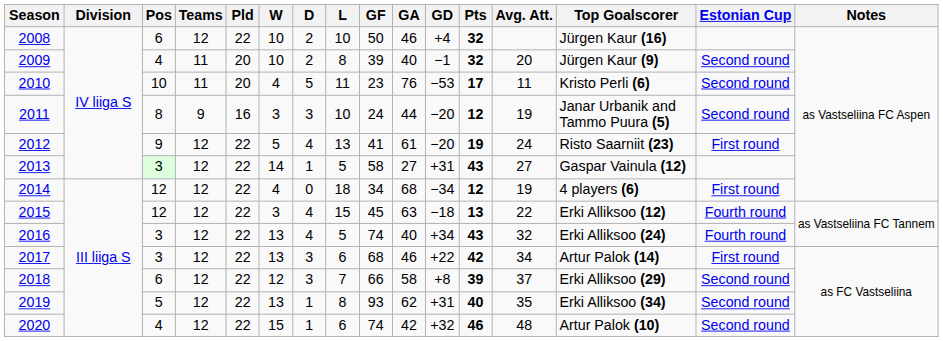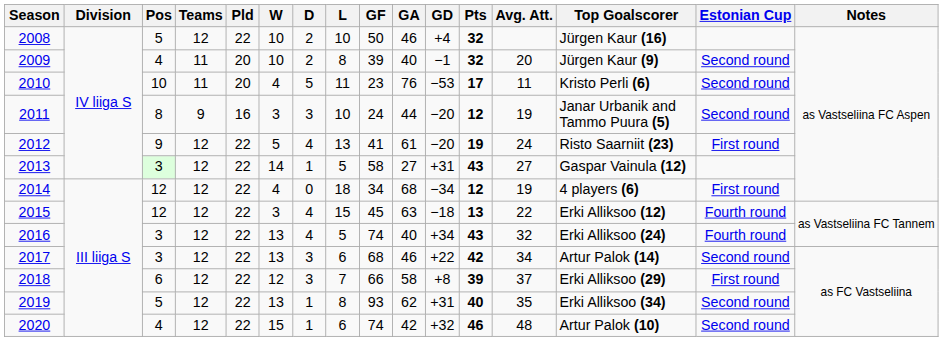 <table class="wikitable">
 <tr>
 <th width=60px>Season</th>
 <th width=80px>Division</th>
 <th width=30px>Pos</th>
 <th width=30px>Teams</th>
 <th width=30px>Pld</th>
 <th width=30px>W</th>
 <th width=30px>D</th>
 <th width=30px>L</th>
 <th width=30px>GF</th>
 <th width=30px>GA</th>
 <th width=30px>GD</th>
 <th width=30px>Pts</th>
 <th>Avg. Att.</th>
 <th width=150px>Top Goalscorer</th>
 <th><a href='#'>Estonian Cup</a></th>
 <th>Notes</th>
 </tr>
 <tr align=center>
 <td><a href='#'>2008</a></td>
 <td rowspan=6><a href='#'>IV liiga S</a></td>
-<td>6</td>
+<td>5</td>
 <td>12</td>
 <td>22</td>
 <td>10</td>
 <td>2</td>
 <td>10</td>
 <td>50</td>
 <td>46</td>
 <td>+4</td>
 <td><strong>32</strong></td>
 <td></td>
 <td align=left>Jürgen Kaur <strong>(16)</strong></td>
 <td></td>
 <td rowspan=7><small>as Vastseliina FC Aspen</small></td>
 </tr>
 <tr align=center>
 <td><a href='#'>2009</a></td>
 <td>4</td>
 <td>11</td>
 <td>20</td>
 <td>10</td>
 <td>2</td>
 <td>8</td>
 <td>39</td>
 <td>40</td>
 <td>−1</td>
 <td><strong>32</strong></td>
 <td>20</td>
 <td align=left>Jürgen Kaur <strong>(9)</strong></td>
 <td><a href='#'>Second round</a></td>
 </tr>
 <tr align=center>
 <td><a href='#'>2010</a></td>
 <td>10</td>
 <td>11</td>
 <td>20</td>
 <td>4</td>
 <td>5</td>
 <td>11</td>
 <td>23</td>
 <td>76</td>
 <td>−53</td>
 <td><strong>17</strong></td>
 <td>11</td>
 <td align=left>Kristo Perli <strong>(6)</strong></td>
 <td><a href='#'>Second round</a></td>
 </tr>
 <tr align=center>
 <td><a href='#'>2011</a></td>
 <td>8</td>
 <td>9</td>
 <td>16</td>
 <td>3</td>
 <td>3</td>
 <td>10</td>
 <td>24</td>
 <td>44</td>
 <td>−20</td>
 <td><strong>12</strong></td>
 <td>19</td>
 <td align=left>Janar Urbanik and Tammo Puura <strong>(5)</strong></td>
 <td><a href='#'>Second round</a></td>
 </tr>
 <tr align=center>
 <td><a href='#'>2012</a></td>
 <td>9</td>
 <td>12</td>
 <td>22</td>
 <td>5</td>
 <td>4</td>
 <td>13</td>
 <td>41</td>
 <td>61</td>
 <td>−20</td>
 <td><strong>19</strong></td>
 <td>24</td>
 <td align=left>Risto Saarniit <strong>(23)</strong></td>
 <td><a href='#'>First round</a></td>
 </tr>
 <tr align=center>
 <td><a href='#'>2013</a></td>
 <td bgcolor="#DDFFDD">3</td>
 <td>12</td>
 <td>22</td>
 <td>14</td>
 <td>1</td>
 <td>5</td>
 <td>58</td>
 <td>27</td>
 <td>+31</td>
 <td><strong>43</strong></td>
 <td>27</td>
 <td align=left>Gaspar Vainula <strong>(12)</strong></td>
 <td></td>
 </tr>
 <tr align=center>
 <td><a href='#'>2014</a></td>
 <td rowspan=9><a href='#'>III liiga S</a></td>
 <td>12</td>
 <td>12</td>
 <td>22</td>
 <td>4</td>
 <td>0</td>
 <td>18</td>
 <td>34</td>
 <td>68</td>
 <td>−34</td>
 <td><strong>12</strong></td>
 <td>19</td>
 <td align=left>4 players <strong>(6)</strong></td>
 <td><a href='#'>First round</a></td>
 </tr>
 <tr align=center>
 <td><a href='#'>2015</a></td>
 <td>12</td>
 <td>12</td>
 <td>22</td>
 <td>3</td>
 <td>4</td>
 <td>15</td>
 <td>45</td>
 <td>63</td>
 <td>−18</td>
 <td><strong>13</strong></td>
 <td>22</td>
 <td align=left>Erki Alliksoo <strong>(12)</strong></td>
 <td><a href='#'>Fourth round</a></td>
 <td rowspan=2><small>as Vastseliina FC Tannem</small></td>
 </tr>
 <tr align=center>
 <td><a href='#'>2016</a></td>
 <td>3</td>
 <td>12</td>
 <td>22</td>
 <td>13</td>
 <td>4</td>
 <td>5</td>
 <td>74</td>
 <td>40</td>
 <td>+34</td>
 <td><strong>43</strong></td>
 <td>32</td>
 <td align=left>Erki Alliksoo <strong>(24)</strong></td>
 <td><a href='#'>Fourth round</a></td>
 </tr>
 <tr align=center>
 <td><a href='#'>2017</a></td>
 <td>3</td>
 <td>12</td>
 <td>22</td>
 <td>13</td>
 <td>3</td>
 <td>6</td>
 <td>68</td>
 <td>46</td>
 <td>+22</td>
 <td><strong>42</strong></td>
 <td>34</td>
 <td align=left>Artur Palok <strong>(14)</strong></td>
-<td><a href='#'>First round</a></td>
+<td><a href='#'>Second round</a></td>
 <td rowspan=7><small>as FC Vastseliina</small></td>
 </tr>
 <tr align=center>
 <td><a href='#'>2018</a></td>
 <td>6</td>
 <td>12</td>
 <td>22</td>
 <td>12</td>
 <td>3</td>
 <td>7</td>
 <td>66</td>
 <td>58</td>
 <td>+8</td>
 <td><strong>39</strong></td>
 <td>37</td>
 <td align=left>Erki Alliksoo <strong>(29)</strong></td>
-<td><a href='#'>Second round</a></td>
+<td><a href='#'>First round</a></td>
 </tr>
 <tr align=center>
 <td><a href='#'>2019</a></td>
 <td>5</td>
 <td>12</td>
 <td>22</td>
 <td>13</td>
 <td>1</td>
 <td>8</td>
 <td>93</td>
 <td>62</td>
 <td>+31</td>
 <td><strong>40</strong></td>
 <td>35</td>
 <td align=left>Erki Alliksoo <strong>(34)</strong></td>
 <td><a href='#'>Second round</a></td>
 </tr>
 <tr align=center>
 <td><a href='#'>2020</a></td>
 <td>4</td>
 <td>12</td>
 <td>22</td>
 <td>15</td>
 <td>1</td>
 <td>6</td>
 <td>74</td>
 <td>42</td>
 <td>+32</td>
 <td><strong>46</strong></td>
 <td>48</td>
 <td align=left>Artur Palok <strong>(10)</strong></td>
 <td><a href='#'>Second round</a></td>
 </tr>
 </table>
